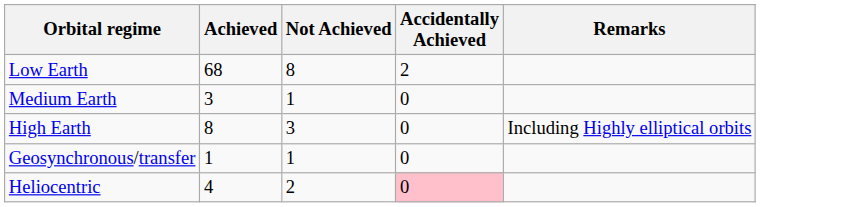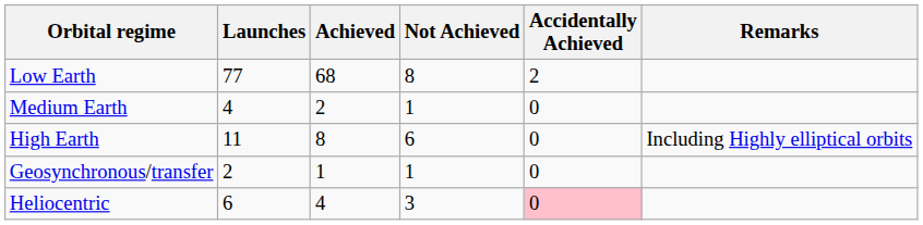 <table class="wikitable sortable">
 <tr>
 <th>Orbital regime</th>
+<th>Launches</th>
 <th>Achieved</th>
 <th>Not Achieved</th>
 <th>Accidentally<br>Achieved</th>
 <th>Remarks</th>
 </tr>
 <tr>
 <td><a href='#'>Low Earth</a></td>
+<td>77</td>
 <td>68</td>
 <td>8</td>
 <td>2</td>
 <td></td>
 </tr>
 <tr>
 <td><a href='#'>Medium Earth</a></td>
-<td>3</td>
+<td>4</td>
+<td>2</td>
 <td>1</td>
 <td>0</td>
 <td></td>
 </tr>
 <tr>
 <td><a href='#'>High Earth</a></td>
+<td>11</td>
 <td>8</td>
-<td>3</td>
+<td>6</td>
 <td>0</td>
 <td>Including <a href='#'>Highly elliptical orbits</a></td>
 </tr>
 <tr>
 <td><a href='#'>Geosynchronous</a>/<a href='#'>transfer</a></td>
+<td>2</td>
 <td>1</td>
 <td>1</td>
 <td>0</td>
 <td></td>
 </tr>
 <tr>
 <td><a href='#'>Heliocentric</a></td>
+<td>6</td>
 <td>4</td>
-<td>2</td>
+<td>3</td>
 <td style="background: pink;">0</td>
 <td></td>
 </tr>
 </table>
